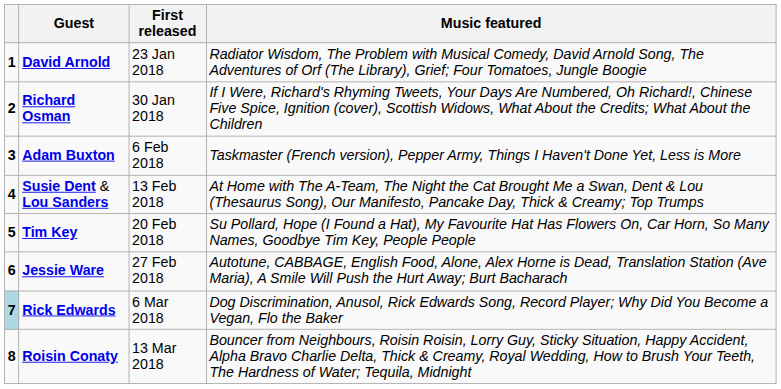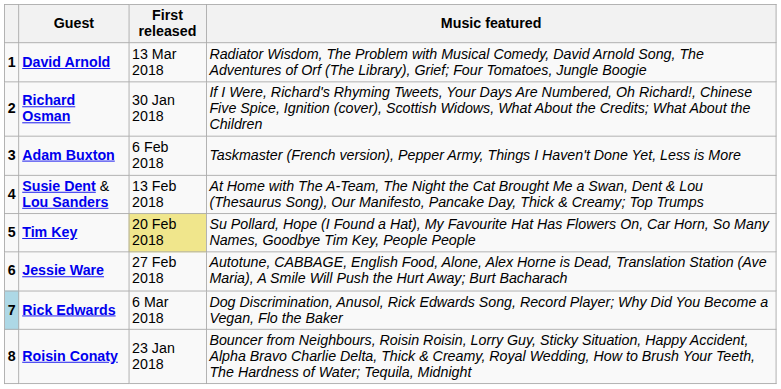 <table class="wikitable">
 <tr>
 <th></th>
 <th>Guest</th>
 <th>First released</th>
 <th>Music featured</th>
 </tr>
 <tr>
 <td><strong>1</strong></td>
 <td><strong><a href='#'>David Arnold</a></strong></td>
-<td>23 Jan 2018</td>
+<td>13 Mar 2018</td>
 <td><em>Radiator Wisdom, The Problem with Musical Comedy, David Arnold Song, The Adventures of Orf (The Library), Grief; Four Tomatoes, Jungle Boogie</em></td>
 </tr>
 <tr>
 <td><strong>2</strong></td>
 <td><strong><a href='#'>Richard Osman</a></strong></td>
 <td>30 Jan 2018</td>
 <td><em>If I Were, Richard's Rhyming Tweets, Your Days Are Numbered, Oh Richard!, Chinese Five Spice, Ignition (cover), Scottish Widows, What About the Credits; What About the Children</em></td>
 </tr>
 <tr>
 <td><strong>3</strong></td>
 <td><strong><a href='#'>Adam Buxton</a></strong></td>
 <td>6 Feb 2018</td>
 <td><em>Taskmaster (French version), Pepper Army, Things I Haven't Done Yet, Less is More</em></td>
 </tr>
 <tr>
 <td><strong>4</strong></td>
 <td><strong><a href='#'>Susie Dent</a></strong> & <strong><a href='#'>Lou Sanders</a></strong></td>
 <td>13 Feb 2018</td>
 <td><em>At Home with The A-Team, The Night the Cat Brought Me a Swan, Dent & Lou (Thesaurus Song), Our Manifesto, Pancake Day, Thick & Creamy; Top Trumps</em></td>
 </tr>
 <tr>
 <td><strong>5</strong></td>
 <td><strong><a href='#'>Tim Key</a></strong></td>
-<td>20 Feb 2018</td>
+<td style="background: khaki;">20 Feb 2018</td>
 <td><em>Su Pollard, Hope (I Found a Hat), My Favourite Hat Has Flowers On, Car Horn, So Many Names, Goodbye Tim Key, People People</em></td>
 </tr>
 <tr>
 <td><strong>6</strong></td>
 <td><strong><a href='#'>Jessie Ware</a></strong></td>
 <td>27 Feb 2018</td>
 <td><em>Autotune, CABBAGE, English Food, Alone, Alex Horne is Dead, Translation Station (Ave Maria), A Smile Will Push the Hurt Away; Burt Bacharach</em></td>
 </tr>
 <tr>
 <td style="background: lightblue;"><strong>7</strong></td>
 <td><strong><a href='#'>Rick Edwards</a></strong></td>
 <td>6 Mar 2018</td>
 <td><em>Dog Discrimination, Anusol, Rick Edwards Song, Record Player; Why Did You Become a Vegan, Flo the Baker</em></td>
 </tr>
 <tr>
 <td><strong>8</strong></td>
 <td><strong><a href='#'>Roisin Conaty</a></strong></td>
-<td>13 Mar 2018</td>
+<td>23 Jan 2018</td>
 <td><em>Bouncer from Neighbours, Roisin Roisin, Lorry Guy, Sticky Situation, Happy Accident, Alpha Bravo Charlie Delta, Thick & Creamy, Royal Wedding, How to Brush Your Teeth, The Hardness of Water; Tequila, Midnight</em></td>
 </tr>
 </table>
